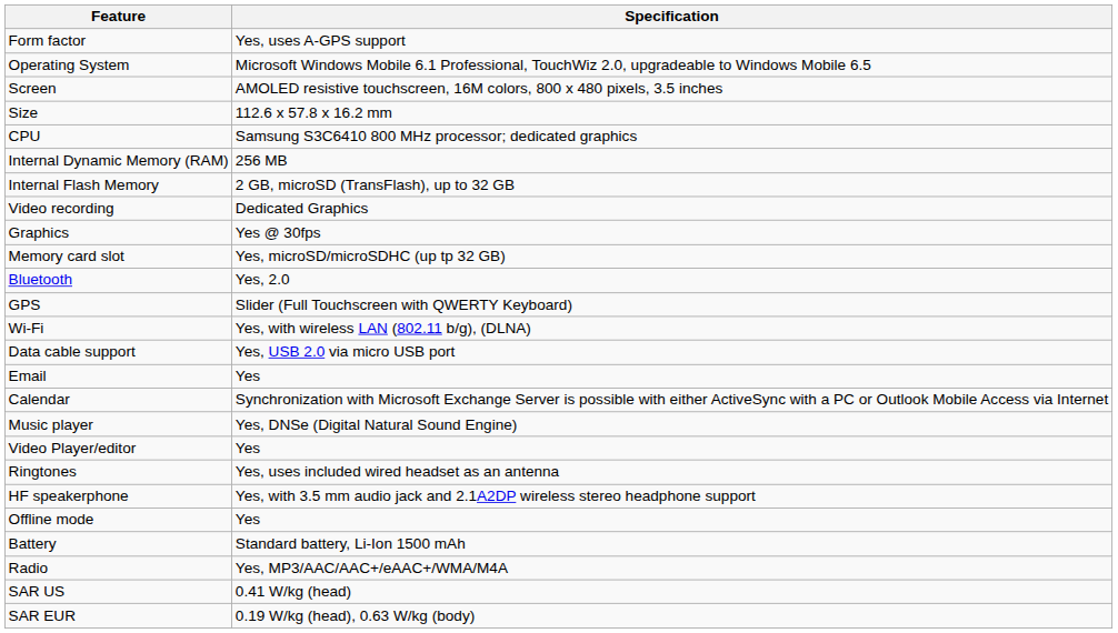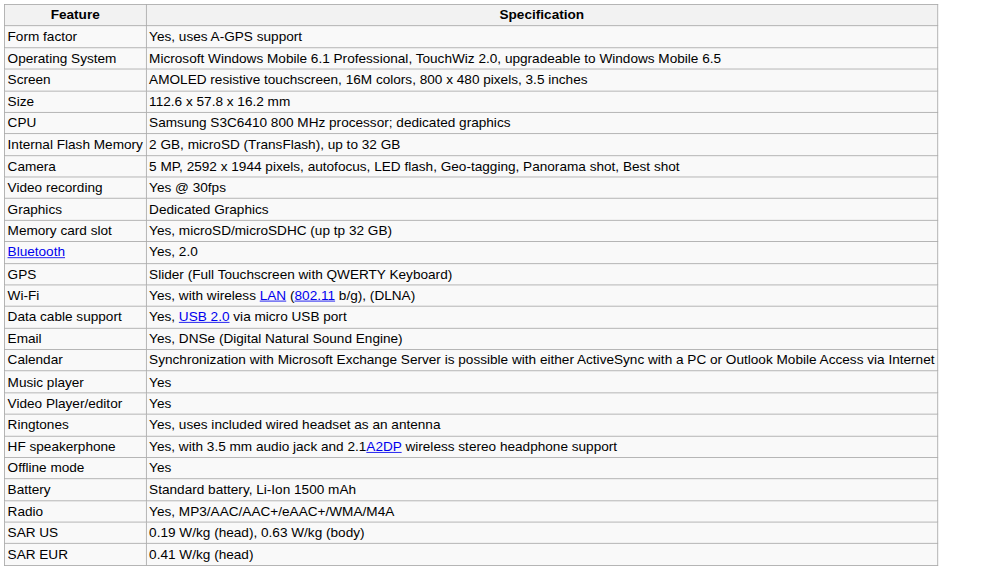 <table class="wikitable">
 <tr>
 <th>Feature</th>
 <th>Specification</th>
 </tr>
 <tr>
 <td>Form factor</td>
 <td>Yes, uses A-GPS support</td>
 </tr>
 <tr>
 <td>Operating System</td>
 <td>Microsoft Windows Mobile 6.1 Professional, TouchWiz 2.0, upgradeable to Windows Mobile 6.5</td>
 </tr>
 <tr>
 <td>Screen</td>
 <td>AMOLED resistive touchscreen, 16M colors, 800 x 480 pixels, 3.5 inches</td>
 </tr>
 <tr>
 <td>Size</td>
 <td>112.6 x 57.8 x 16.2 mm</td>
 </tr>
 <tr>
 <td>CPU</td>
 <td>Samsung S3C6410 800 MHz processor; dedicated graphics</td>
 </tr>
 <tr>
-<td>Internal Dynamic Memory (RAM)</td>
-<td>256 MB</td>
-</tr>
-<tr>
 <td>Internal Flash Memory</td>
 <td>2 GB, microSD (TransFlash), up to 32 GB</td>
 </tr>
 <tr>
+<td>Camera</td>
+<td>5 MP, 2592 x 1944 pixels, autofocus, LED flash, Geo-tagging, Panorama shot, Best shot</td>
+</tr>
+<tr>
 <td>Video recording</td>
-<td>Dedicated Graphics</td>
+<td>Yes @ 30fps</td>
 </tr>
 <tr>
 <td>Graphics</td>
-<td>Yes @ 30fps</td>
+<td>Dedicated Graphics</td>
 </tr>
 <tr>
 <td>Memory card slot</td>
 <td>Yes, microSD/microSDHC (up tp 32 GB)</td>
 </tr>
 <tr>
 <td><a href='#'>Bluetooth</a></td>
 <td>Yes, 2.0</td>
 </tr>
 <tr>
 <td>GPS</td>
 <td>Slider (Full Touchscreen with QWERTY Keyboard)</td>
 </tr>
 <tr>
 <td>Wi-Fi</td>
 <td>Yes, with wireless <a href='#'>LAN</a> (<a href='#'>802.11</a> b/g), (DLNA)</td>
 </tr>
 <tr>
 <td>Data cable support</td>
 <td>Yes, <a href='#'>USB 2.0</a> via micro USB port</td>
 </tr>
 <tr>
 <td>Email</td>
-<td>Yes</td>
+<td>Yes, DNSe (Digital Natural Sound Engine)</td>
 </tr>
 <tr>
 <td>Calendar</td>
 <td>Synchronization with Microsoft Exchange Server is possible with either ActiveSync with a PC or Outlook Mobile Access via Internet</td>
 </tr>
 <tr>
 <td>Music player</td>
-<td>Yes, DNSe (Digital Natural Sound Engine)</td>
+<td>Yes</td>
 </tr>
 <tr>
 <td>Video Player/editor</td>
 <td>Yes</td>
 </tr>
 <tr>
 <td>Ringtones</td>
 <td>Yes, uses included wired headset as an antenna</td>
 </tr>
 <tr>
 <td>HF speakerphone</td>
 <td>Yes, with 3.5 mm audio jack and 2.1<a href='#'>A2DP</a> wireless stereo headphone support</td>
 </tr>
 <tr>
 <td>Offline mode</td>
 <td>Yes</td>
 </tr>
 <tr>
 <td>Battery</td>
 <td>Standard battery, Li-Ion 1500 mAh</td>
 </tr>
 <tr>
 <td>Radio</td>
 <td>Yes, MP3/AAC/AAC+/eAAC+/WMA/M4A</td>
 </tr>
 <tr>
 <td>SAR US</td>
-<td>0.41 W/kg (head)</td>
+<td>0.19 W/kg (head),     0.63 W/kg (body)</td>
 </tr>
 <tr>
 <td>SAR EUR</td>
-<td>0.19 W/kg (head),     0.63 W/kg (body)</td>
+<td>0.41 W/kg (head)</td>
 </tr>
 </table>
